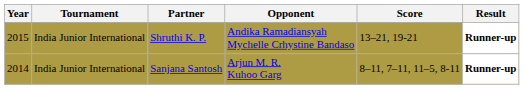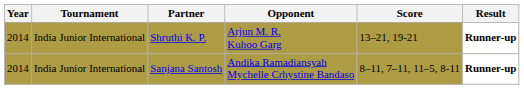 <table class="sortable wikitable" style="font-size: 90%;">
 <tr>
 <th>Year</th>
 <th>Tournament</th>
 <th>Partner</th>
 <th>Opponent</th>
 <th>Score</th>
 <th>Result</th>
 </tr>
 <tr style="background:#AE9C45">
-<td align="center">2015</td>
+<td align="center">2014</td>
 <td align="left">India Junior International</td>
 <td align="left"> <a href='#'>Shruthi K. P.</a></td>
-<td align="left"> <a href='#'>Andika Ramadiansyah</a><br> <a href='#'>Mychelle Crhystine Bandaso</a></td>
+<td align="left"> <a href='#'>Arjun M. R.</a><br> <a href='#'>Kuhoo Garg</a></td>
 <td align="left">13–21, 19-21</td>
 <td style="text-align:left; background:white"> <strong>Runner-up</strong></td>
 </tr>
 <tr style="background:#AE9C45">
 <td align="center">2014</td>
 <td align="left">India Junior International</td>
 <td align="left"> <a href='#'>Sanjana Santosh</a></td>
-<td align="left"> <a href='#'>Arjun M. R.</a><br> <a href='#'>Kuhoo Garg</a></td>
+<td align="left"> <a href='#'>Andika Ramadiansyah</a><br> <a href='#'>Mychelle Crhystine Bandaso</a></td>
 <td align="left">8–11, 7–11, 11–5, 8-11</td>
 <td style="text-align:left; background:white"> <strong>Runner-up</strong></td>
 </tr>
 </table>
